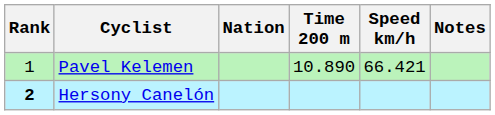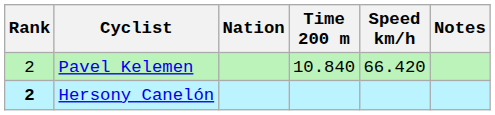 <table class="wikitable sortable" style="text-align:center;">
 <tr>
 <th>Rank</th>
 <th>Cyclist</th>
 <th>Nation</th>
 <th>Time<br>200 m</th>
 <th>Speed<br>km/h</th>
 <th>Notes</th>
 </tr>
 <tr bgcolor=bbf3bb>
-<td>1</td>
+<td>2</td>
 <td align=left><a href='#'>Pavel Kelemen</a></td>
 <td align=left></td>
-<td>10.890</td>
-<td>66.421</td>
+<td>10.840</td>
+<td>66.420</td>
 <td></td>
 </tr>
 <tr bgcolor=bbf3ff>
 <td><strong>2</strong></td>
 <td align=left><a href='#'>Hersony Canelón</a></td>
 <td align=left></td>
 <td></td>
 <td></td>
 <td></td>
 </tr>
 </table>
